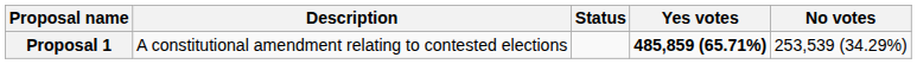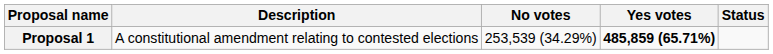 <table class="wikitable sortable plainrowheaders">
 <tr>
 <th scope="col">Proposal name</th>
 <th class="unsortable" scope="col">Description</th>
+<th scope="col">No votes</th>
+<th scope="col">Yes votes</th>
 <th scope="col">Status</th>
-<th scope="col">Yes votes</th>
-<th scope="col">No votes</th>
 </tr>
 <tr>
 <th scope="row">Proposal 1</th>
 <td>A constitutional amendment relating to contested elections</td>
+<td>253,539 (34.29%)</td>
+<td><strong>485,859 (65.71%)</strong></td>
 <td></td>
-<td><strong>485,859 (65.71%)</strong></td>
-<td>253,539 (34.29%)</td>
 </tr>
 </table>
